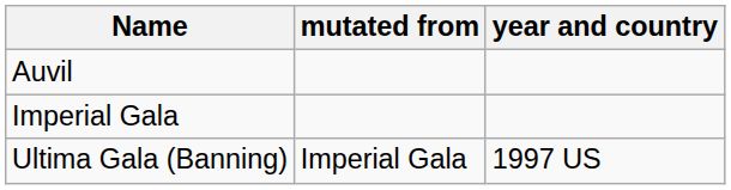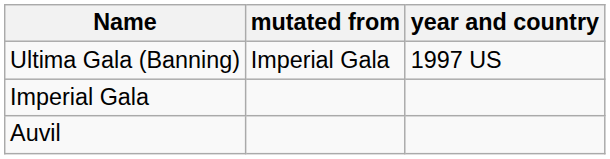 <table class="wikitable">
 <tr>
 <th>Name</th>
 <th>mutated from</th>
 <th>year and country</th>
 </tr>
 <tr>
-<td>Auvil</td>
-<td></td>
-<td></td>
+<td>Ultima Gala (Banning)</td>
+<td>Imperial Gala</td>
+<td>1997  US</td>
 </tr>
 <tr>
 <td>Imperial Gala</td>
 <td></td>
 <td></td>
 </tr>
 <tr>
-<td>Ultima Gala (Banning)</td>
-<td>Imperial Gala</td>
-<td>1997  US</td>
+<td>Auvil</td>
+<td></td>
+<td></td>
 </tr>
 </table>
